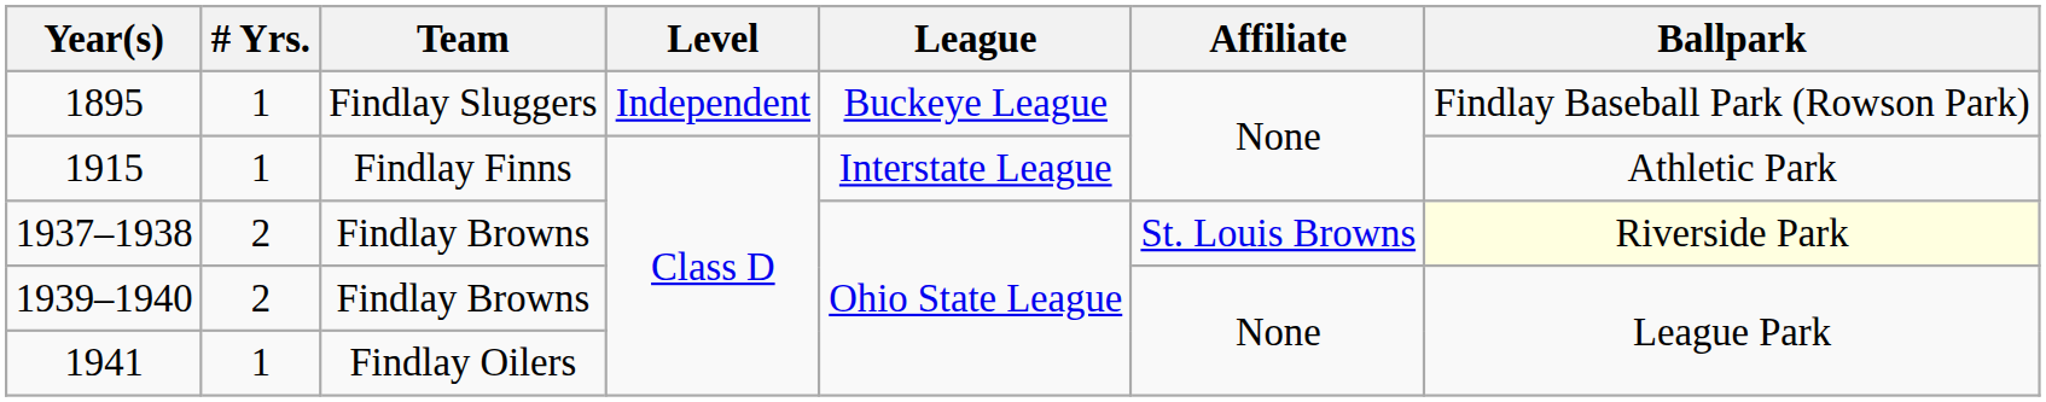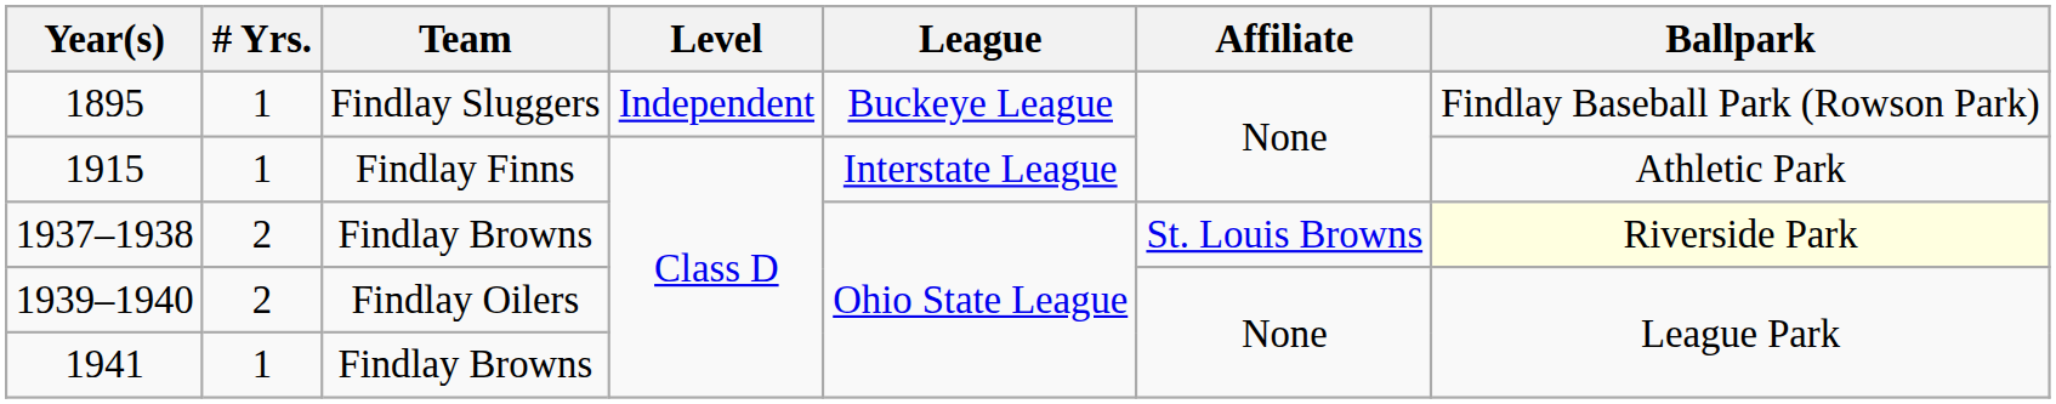 <table class="wikitable" style="text-align:center; font-size: 95%;">
 <tr>
 <th>Year(s)</th>
 <th># Yrs.</th>
 <th>Team</th>
 <th>Level</th>
 <th>League</th>
 <th>Affiliate</th>
 <th>Ballpark</th>
 </tr>
 <tr>
 <td>1895</td>
 <td>1</td>
 <td>Findlay Sluggers</td>
 <td><a href='#'>Independent</a></td>
 <td><a href='#'>Buckeye League</a></td>
 <td rowspan=2>None</td>
 <td>Findlay Baseball Park (Rowson Park)</td>
 </tr>
 <tr>
 <td>1915</td>
 <td>1</td>
 <td>Findlay Finns</td>
 <td rowspan=4><a href='#'>Class D</a></td>
 <td><a href='#'>Interstate League</a></td>
 <td>Athletic Park</td>
 </tr>
 <tr>
 <td>1937–1938</td>
 <td>2</td>
 <td>Findlay Browns</td>
 <td rowspan=3><a href='#'>Ohio State League</a></td>
 <td><a href='#'>St. Louis Browns</a></td>
 <td style="background: lightyellow;">Riverside Park</td>
 </tr>
 <tr>
 <td>1939–1940</td>
 <td>2</td>
-<td>Findlay Browns</td>
+<td>Findlay Oilers</td>
 <td rowspan=2>None</td>
 <td rowspan=2>League Park</td>
 </tr>
 <tr>
 <td>1941</td>
 <td>1</td>
-<td>Findlay Oilers</td>
+<td>Findlay Browns</td>
 </tr>
 </table>
